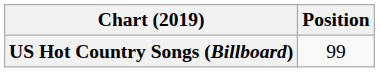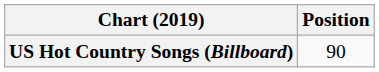 <table class="wikitable plainrowheaders" style="text-align:center">
 <tr>
 <th>Chart (2019)</th>
 <th>Position</th>
 </tr>
 <tr>
 <th scope="row">US Hot Country Songs (<em>Billboard</em>)</th>
-<td>99</td>
+<td>90</td>
 </tr>
 </table>
